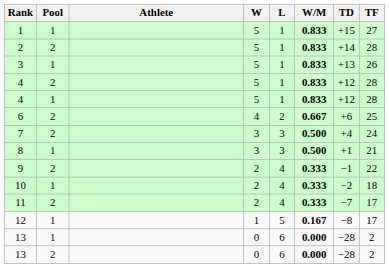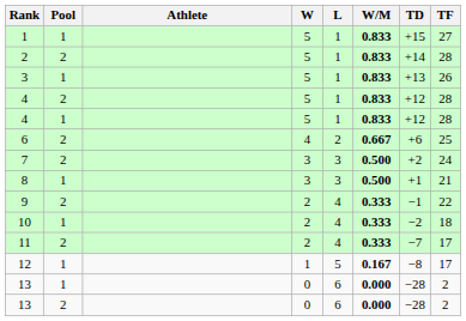 <table class=wikitable style="text-align:center">
 <tr>
 <th width=40>Rank</th>
 <th width=40>Pool</th>
 <th width=250>Athlete</th>
 <th width=30>W</th>
 <th width=30>L</th>
 <th width=50>W/M</th>
 <th width=30>TD</th>
 <th width=30>TF</th>
 </tr>
 <tr bgcolor="ccffcc">
 <td>1</td>
 <td>1</td>
 <td align=left></td>
 <td>5</td>
 <td>1</td>
 <td><strong>0.833</strong></td>
 <td>+15</td>
 <td>27</td>
 </tr>
 <tr bgcolor="ccffcc">
 <td>2</td>
 <td>2</td>
 <td align=left></td>
 <td>5</td>
 <td>1</td>
 <td><strong>0.833</strong></td>
 <td>+14</td>
 <td>28</td>
 </tr>
 <tr bgcolor="ccffcc">
 <td>3</td>
 <td>1</td>
 <td align=left></td>
 <td>5</td>
 <td>1</td>
 <td><strong>0.833</strong></td>
 <td>+13</td>
 <td>26</td>
 </tr>
 <tr bgcolor="ccffcc">
 <td>4</td>
 <td>2</td>
 <td align=left></td>
 <td>5</td>
 <td>1</td>
 <td><strong>0.833</strong></td>
 <td>+12</td>
 <td>28</td>
 </tr>
 <tr bgcolor="ccffcc">
 <td>4</td>
 <td>1</td>
 <td align=left></td>
 <td>5</td>
 <td>1</td>
 <td><strong>0.833</strong></td>
 <td>+12</td>
 <td>28</td>
 </tr>
 <tr bgcolor="ccffcc">
 <td>6</td>
 <td>2</td>
 <td align=left></td>
 <td>4</td>
 <td>2</td>
 <td><strong>0.667</strong></td>
 <td>+6</td>
 <td>25</td>
 </tr>
 <tr bgcolor="ccffcc">
 <td>7</td>
 <td>2</td>
 <td align=left></td>
 <td>3</td>
 <td>3</td>
 <td><strong>0.500</strong></td>
-<td>+4</td>
+<td>+2</td>
 <td>24</td>
 </tr>
 <tr bgcolor="ccffcc">
 <td>8</td>
 <td>1</td>
 <td align=left></td>
 <td>3</td>
 <td>3</td>
 <td><strong>0.500</strong></td>
 <td>+1</td>
 <td>21</td>
 </tr>
 <tr bgcolor="ccffcc">
 <td>9</td>
 <td>2</td>
 <td align=left></td>
 <td>2</td>
 <td>4</td>
 <td><strong>0.333</strong></td>
 <td>−1</td>
 <td>22</td>
 </tr>
 <tr bgcolor="ccffcc">
 <td>10</td>
 <td>1</td>
 <td align=left></td>
 <td>2</td>
 <td>4</td>
 <td><strong>0.333</strong></td>
 <td>−2</td>
 <td>18</td>
 </tr>
 <tr bgcolor="ccffcc">
 <td>11</td>
 <td>2</td>
 <td align=left></td>
 <td>2</td>
 <td>4</td>
 <td><strong>0.333</strong></td>
 <td>−7</td>
 <td>17</td>
 </tr>
 <tr>
 <td>12</td>
 <td>1</td>
 <td align=left></td>
 <td>1</td>
 <td>5</td>
 <td><strong>0.167</strong></td>
 <td>−8</td>
 <td>17</td>
 </tr>
 <tr>
 <td>13</td>
 <td>1</td>
 <td align=left></td>
 <td>0</td>
 <td>6</td>
 <td><strong>0.000</strong></td>
 <td>−28</td>
 <td>2</td>
 </tr>
 <tr>
 <td>13</td>
 <td>2</td>
 <td align=left></td>
 <td>0</td>
 <td>6</td>
 <td><strong>0.000</strong></td>
 <td>−28</td>
 <td>2</td>
 </tr>
 </table>
